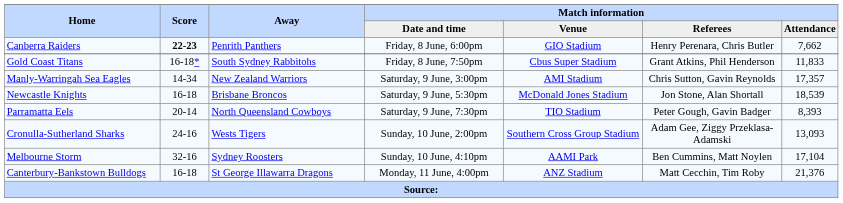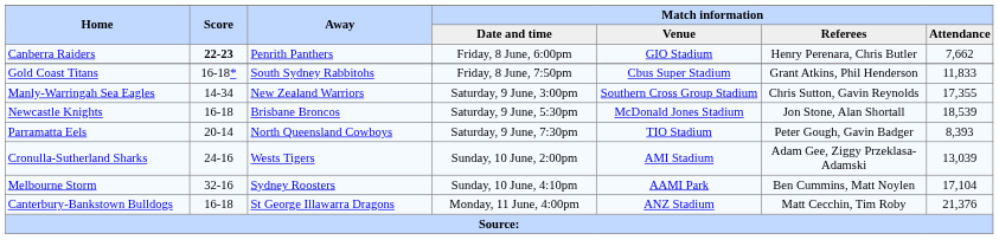 <table border="1" cellpadding="3" cellspacing="0" style="border-collapse:collapse; text-align:center; width:100%;">
 <tr style="background:#c1d8ff;">
 </tr>
 <tr style="background:#c1d8ff;">
 <th rowspan="2" style="width:19%;">Home</th>
 <th rowspan="2" style="width:6%;">Score</th>
 <th rowspan="2" style="width:19%;">Away</th>
 <th colspan=6>Match information</th>
 </tr>
 <tr style="background:#efefef;">
 <th width=17%>Date and time</th>
 <th width=17%>Venue</th>
 <th width=17%>Referees</th>
 <th width=5%>Attendance</th>
 </tr>
 <tr style="text-align:center; background:#f5faff;">
 <td align="left"> <a href='#'>Canberra Raiders</a></td>
 <td><strong>22-23</strong></td>
 <td align="left"> <a href='#'>Penrith Panthers</a></td>
 <td>Friday, 8 June, 6:00pm</td>
 <td><a href='#'>GIO Stadium</a></td>
 <td>Henry Perenara, Chris Butler</td>
 <td>7,662</td>
 </tr>
 <tr style="background:#c1d8ff;">
 </tr>
 <tr style="text-align:center; background:#f5faff;">
 <td align="left"> <a href='#'>Gold Coast Titans</a></td>
 <td>16-18<a href='#'>*</a></td>
 <td align="left"> <a href='#'>South Sydney Rabbitohs</a></td>
 <td>Friday, 8 June, 7:50pm</td>
 <td><a href='#'>Cbus Super Stadium</a></td>
 <td>Grant Atkins, Phil Henderson</td>
 <td>11,833</td>
 </tr>
 <tr style="text-align:center; background:#f5faff;">
 <td align="left"> <a href='#'>Manly-Warringah Sea Eagles</a></td>
 <td>14-34</td>
 <td align="left"> <a href='#'>New Zealand Warriors</a></td>
 <td>Saturday, 9 June, 3:00pm</td>
-<td><a href='#'>AMI Stadium</a></td>
+<td><a href='#'>Southern Cross Group Stadium</a></td>
 <td>Chris Sutton, Gavin Reynolds</td>
-<td>17,357</td>
+<td>17,355</td>
 </tr>
 <tr style="text-align:center; background:#f5faff;">
 <td align="left"> <a href='#'>Newcastle Knights</a></td>
 <td>16-18</td>
 <td align="left"> <a href='#'>Brisbane Broncos</a></td>
 <td>Saturday, 9 June, 5:30pm</td>
 <td><a href='#'>McDonald Jones Stadium</a></td>
 <td>Jon Stone, Alan Shortall</td>
 <td>18,539</td>
 </tr>
 <tr style="text-align:center; background:#f5faff;">
 <td align="left"> <a href='#'>Parramatta Eels</a></td>
 <td>20-14</td>
 <td align="left"> <a href='#'>North Queensland Cowboys</a></td>
 <td>Saturday, 9 June, 7:30pm</td>
 <td><a href='#'>TIO Stadium</a></td>
 <td>Peter Gough, Gavin Badger</td>
 <td>8,393</td>
 </tr>
 <tr style="text-align:center; background:#f5faff;">
 <td align="left"> <a href='#'>Cronulla-Sutherland Sharks</a></td>
 <td>24-16</td>
 <td align="left"> <a href='#'>Wests Tigers</a></td>
 <td>Sunday, 10 June, 2:00pm</td>
-<td><a href='#'>Southern Cross Group Stadium</a></td>
+<td><a href='#'>AMI Stadium</a></td>
 <td>Adam Gee, Ziggy Przeklasa-Adamski</td>
-<td>13,093</td>
+<td>13,039</td>
 </tr>
 <tr style="text-align:center; background:#f5faff;">
 <td align="left"> <a href='#'>Melbourne Storm</a></td>
 <td>32-16</td>
 <td align="left"> <a href='#'>Sydney Roosters</a></td>
 <td>Sunday, 10 June, 4:10pm</td>
 <td><a href='#'>AAMI Park</a></td>
 <td>Ben Cummins, Matt Noylen</td>
 <td>17,104</td>
 </tr>
 <tr style="text-align:center; background:#f5faff;">
 <td align="left"> <a href='#'>Canterbury-Bankstown Bulldogs</a></td>
 <td>16-18</td>
 <td align="left"> <a href='#'>St George Illawarra Dragons</a></td>
 <td>Monday, 11 June, 4:00pm</td>
 <td><a href='#'>ANZ Stadium</a></td>
 <td>Matt Cecchin, Tim Roby</td>
 <td>21,376</td>
 </tr>
 <tr style="background:#c1d8ff;">
 <th colspan=7>Source:</th>
 </tr>
 </table>
